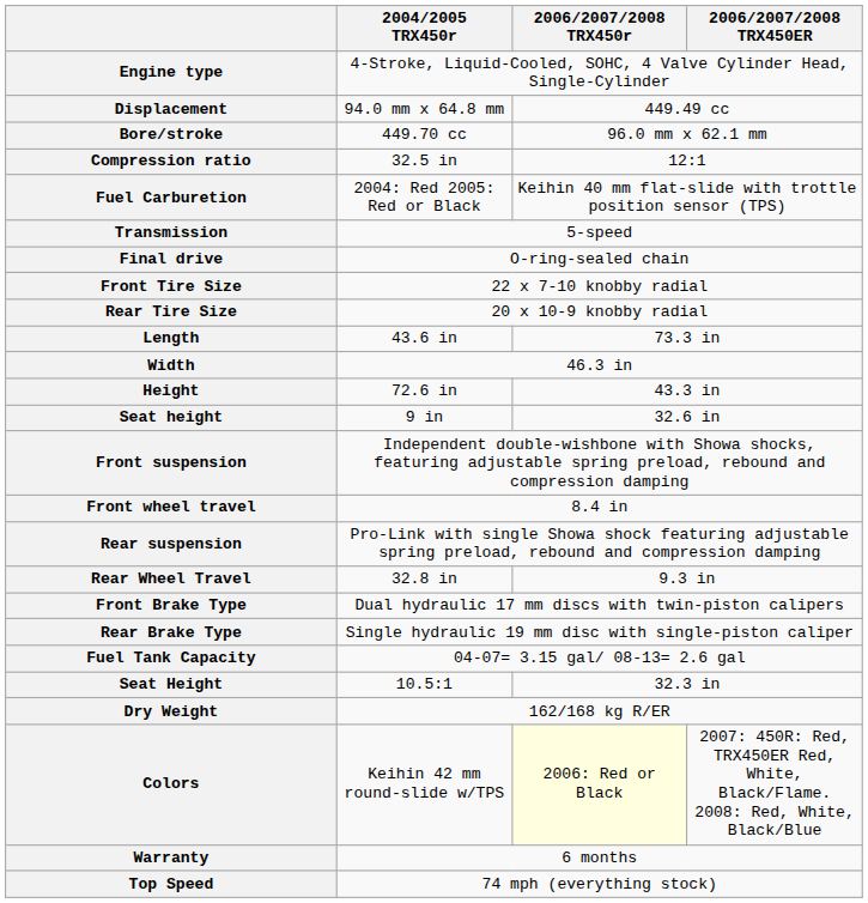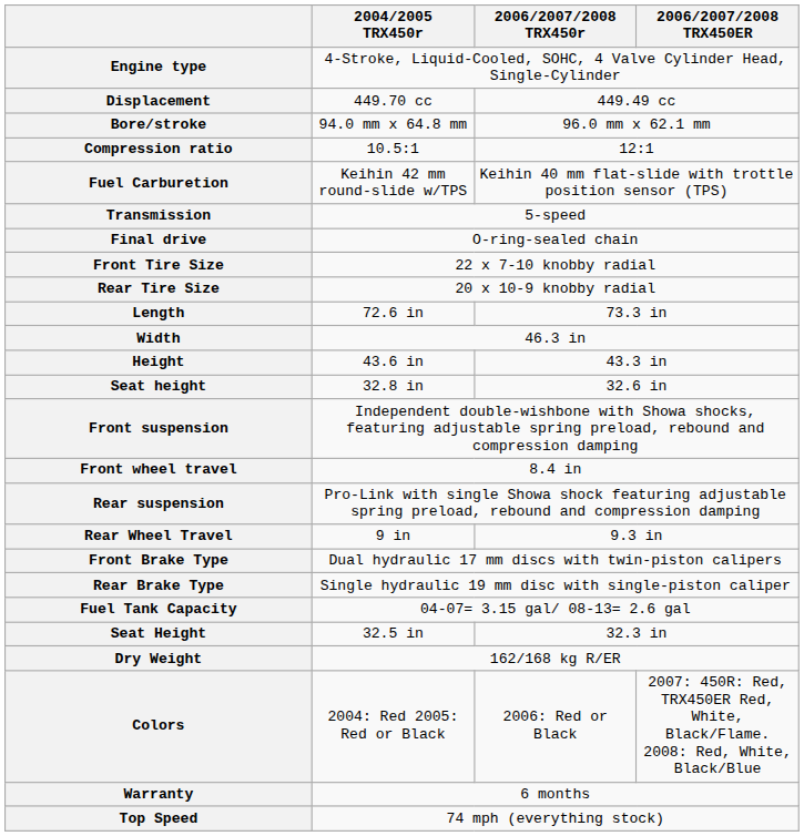 <table class="wikitable" style="width:640px; text-align:center; font-size: 90%;">
 <tr>
 <th></th>
 <th width="125">2004/2005<br>TRX450r</th>
 <th width="125">2006/2007/2008<br>TRX450r</th>
 <th width="125">2006/2007/2008<br>TRX450ER</th>
 </tr>
 <tr>
 <th>Engine type</th>
 <td colspan="3">4-Stroke, Liquid-Cooled, SOHC, 4 Valve Cylinder Head, Single-Cylinder</td>
 </tr>
 <tr>
 <th>Displacement</th>
-<td colspan="1">94.0 mm x 64.8 mm</td>
+<td colspan="1">449.70 cc</td>
 <td colspan="2">449.49 cc</td>
 </tr>
 <tr>
 <th>Bore/stroke</th>
-<td colspan="1">449.70 cc</td>
+<td colspan="1">94.0 mm x 64.8 mm</td>
 <td colspan="2">96.0 mm x 62.1 mm</td>
 </tr>
 <tr>
 <th>Compression ratio</th>
-<td colspan="1">32.5 in</td>
+<td>10.5:1</td>
 <td colspan="2">12:1</td>
 </tr>
 <tr>
 <th>Fuel Carburetion</th>
-<td>2004: Red 2005: Red or Black</td>
+<td colspan="1">Keihin 42 mm round-slide w/TPS</td>
 <td colspan="3">Keihin 40 mm flat-slide with trottle position sensor (TPS)</td>
 </tr>
 <tr>
 <th>Transmission</th>
 <td colspan="3">5-speed</td>
 </tr>
 <tr>
 <th>Final drive</th>
 <td colspan="3">O-ring-sealed chain</td>
 </tr>
 <tr>
 <th>Front Tire Size</th>
 <td colspan="3">22 x 7-10 knobby radial</td>
 </tr>
 <tr>
 <th>Rear Tire Size</th>
 <td colspan="3">20 x 10-9 knobby radial</td>
 </tr>
 <tr>
 <th>Length</th>
-<td colspan="1">43.6 in</td>
+<td colspan="1">72.6 in</td>
 <td colspan="2">73.3 in</td>
 </tr>
 <tr>
 <th>Width</th>
 <td colspan="3">46.3 in</td>
 </tr>
 <tr>
 <th>Height</th>
-<td colspan="1">72.6 in</td>
+<td colspan="1">43.6 in</td>
 <td colspan="2">43.3 in</td>
 </tr>
 <tr>
 <th>Seat height</th>
-<td colspan="1">9 in</td>
+<td colspan="1">32.8 in</td>
 <td colspan="2">32.6 in</td>
 </tr>
 <tr>
 <th>Front suspension</th>
 <td colspan="3">Independent double-wishbone with Showa shocks, featuring adjustable spring preload, rebound and compression damping</td>
 </tr>
 <tr>
 <th>Front wheel travel</th>
 <td colspan="3">8.4 in</td>
 </tr>
 <tr>
 <th>Rear suspension</th>
 <td colspan="3">Pro-Link with single Showa shock featuring adjustable spring preload, rebound and compression damping</td>
 </tr>
 <tr>
 <th>Rear Wheel Travel</th>
-<td colspan="1">32.8 in</td>
+<td colspan="1">9 in</td>
 <td colspan="2">9.3 in</td>
 </tr>
 <tr>
 <th>Front Brake Type</th>
 <td colspan="3">Dual hydraulic 17 mm discs with twin-piston calipers</td>
 </tr>
 <tr>
 <th>Rear Brake Type</th>
 <td colspan="3">Single hydraulic 19 mm disc with single-piston caliper</td>
 </tr>
 <tr>
 <th>Fuel Tank Capacity</th>
 <td colspan="3">04-07= 3.15 gal/ 08-13= 2.6 gal</td>
 </tr>
 <tr>
 <th>Seat Height</th>
-<td>10.5:1</td>
+<td colspan="1">32.5 in</td>
 <td colspan="2">32.3 in</td>
 </tr>
 <tr>
 <th>Dry Weight</th>
 <td colspan="3">162/168 kg  R/ER</td>
 </tr>
 <tr>
 <th>Colors</th>
-<td colspan="1">Keihin 42 mm round-slide w/TPS</td>
-<td style="background: lightyellow;">2006: Red or Black</td>
+<td>2004: Red 2005: Red or Black</td>
+<td>2006: Red or Black</td>
 <td>2007: 450R: Red, TRX450ER Red, White, Black/Flame. 2008: Red, White, Black/Blue</td>
 </tr>
 <tr>
 <th>Warranty</th>
 <td colspan="3">6 months</td>
 </tr>
 <tr>
 <th>Top Speed</th>
 <td colspan="3">74 mph (everything stock)</td>
 </tr>
 </table>
